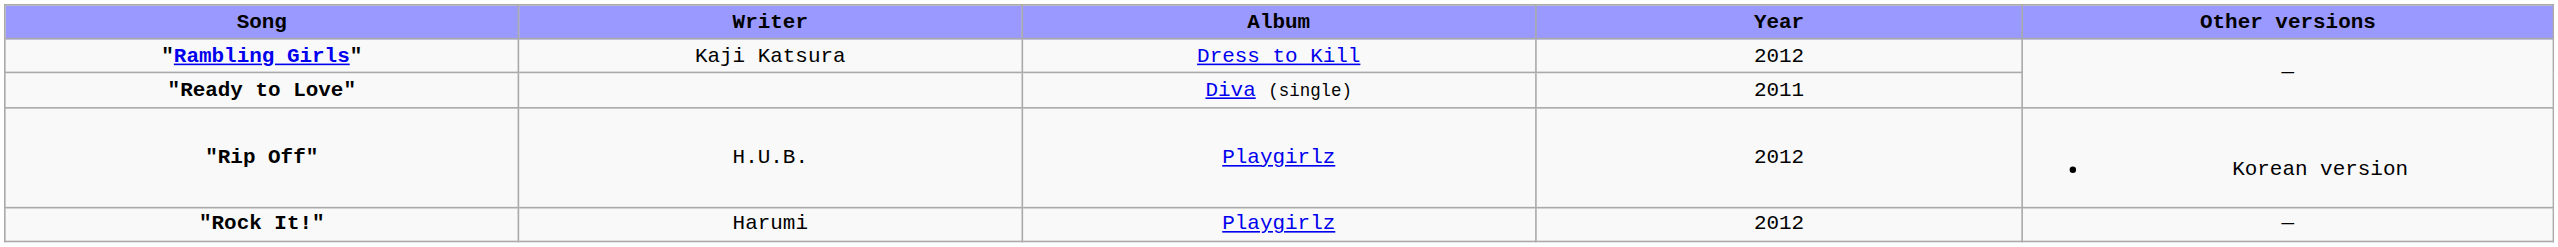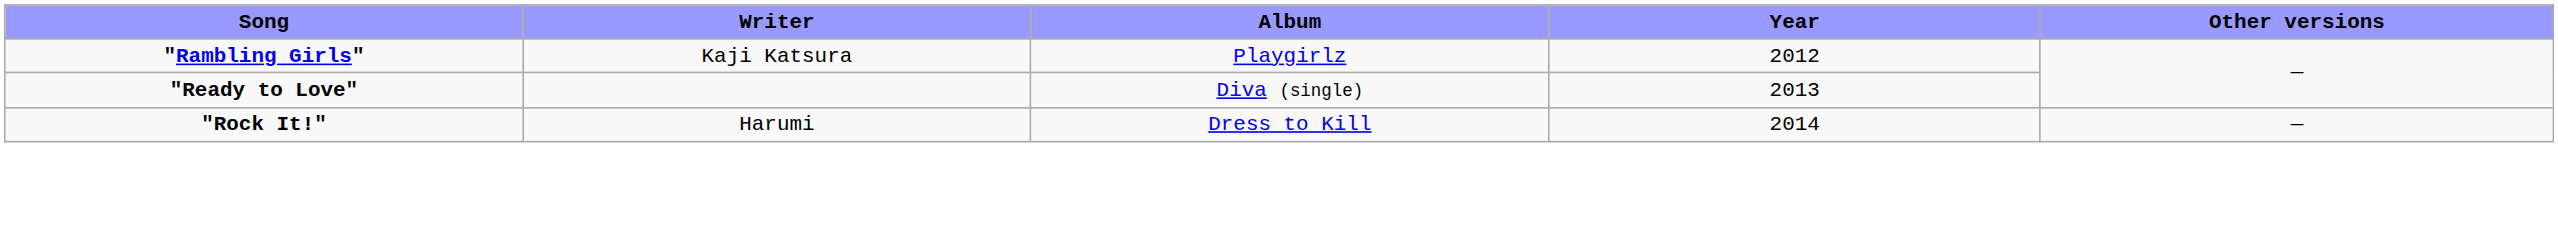 <table class="wikitable" style="margin:0.5em auto; clear:both; text-align:center; width:100%">
 <tr>
 <th width="500" style="background: #99F;">Song</th>
 <th width="500" style="background: #99F;">Writer</th>
 <th width="500" style="background: #99F;">Album</th>
 <th width="500" style="background: #99F;">Year</th>
 <th width="500" style="background: #99F;">Other versions</th>
 </tr>
 <tr>
 <td><strong>"<a href='#'>Rambling Girls</a>"</strong></td>
 <td>Kaji Katsura</td>
-<td><a href='#'>Dress to Kill</a></td>
+<td><a href='#'>Playgirlz</a></td>
 <td>2012</td>
 <td rowspan="2">—</td>
 </tr>
 <tr>
 <td><strong>"Ready to Love"</strong></td>
 <td></td>
 <td><a href='#'>Diva</a> <small>(single)</small></td>
-<td>2011</td>
-</tr>
-<tr>
-<td><strong>"Rip Off"</strong></td>
-<td>H.U.B.</td>
-<td><a href='#'>Playgirlz</a></td>
-<td>2012</td>
-<td><br><ul><li>Korean version</li></ul></td>
+<td>2013</td>
 </tr>
 <tr>
 <td><strong>"Rock It!"</strong></td>
 <td>Harumi</td>
-<td><a href='#'>Playgirlz</a></td>
-<td>2012</td>
+<td><a href='#'>Dress to Kill</a></td>
+<td>2014</td>
 <td rowspan="1">—</td>
 </tr>
 </table>
